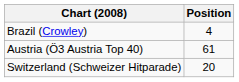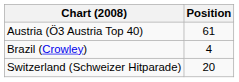 <table class="wikitable sortable">
 <tr>
 <th>Chart (2008)</th>
 <th>Position</th>
 </tr>
 <tr>
+<td>Austria (Ö3 Austria Top 40)</td>
+<td style="text-align:center;">61</td>
+</tr>
+<tr>
 <td>Brazil (<a href='#'>Crowley</a>)</td>
 <td style="text-align:center;">4</td>
-</tr>
-<tr>
-<td>Austria (Ö3 Austria Top 40)</td>
-<td style="text-align:center;">61</td>
 </tr>
 <tr>
 <td>Switzerland (Schweizer Hitparade)</td>
 <td style="text-align:center;">20</td>
 </tr>
 </table>
